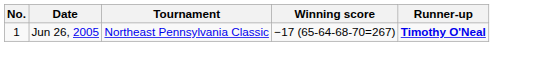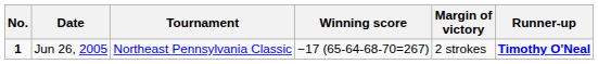 <table class="wikitable" style="font-size:95%;">
 <tr>
 <th>No.</th>
 <th>Date</th>
 <th>Tournament</th>
 <th>Winning score</th>
+<th>Margin of<br>victory</th>
 <th>Runner-up</th>
 </tr>
 <tr>
-<td align=center>1</td>
+<td align=center><strong>1</strong></td>
 <td align=right>Jun 26, <a href='#'>2005</a></td>
 <td><a href='#'>Northeast Pennsylvania Classic</a></td>
 <td>−17 (65-64-68-70=267)</td>
+<td>2 strokes</td>
 <td><strong> <a href='#'>Timothy O'Neal</a></strong></td>
 </tr>
 </table>
